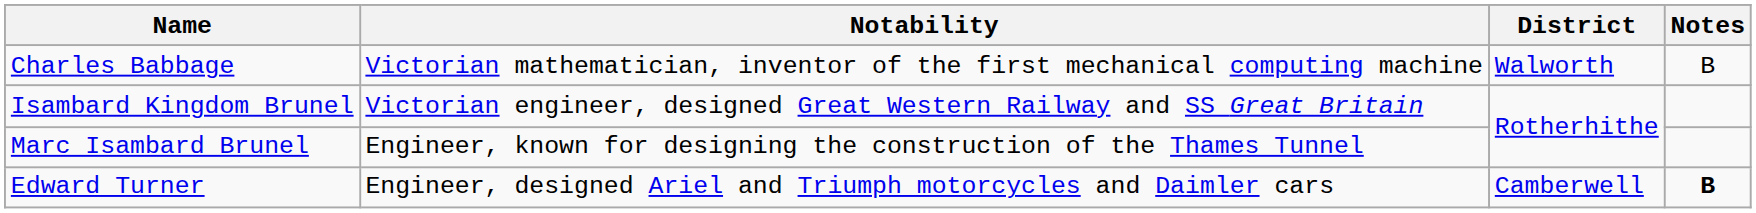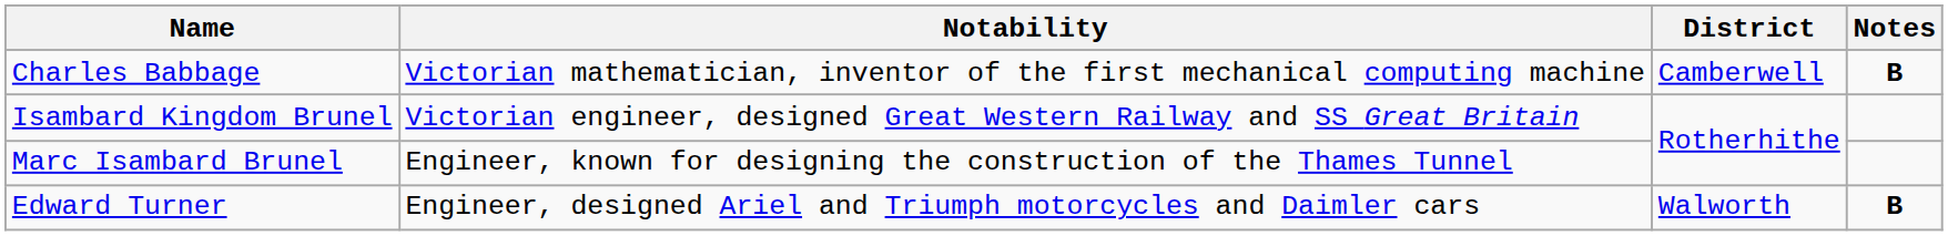 <table class="wikitable sortable">
 <tr>
 <th width=>Name</th>
 <th width=>Notability</th>
 <th width=>District </th>
 <th width=>Notes </th>
 </tr>
 <tr>
 <td><a href='#'>Charles Babbage</a></td>
 <td><a href='#'>Victorian</a> mathematician, inventor of the first mechanical <a href='#'>computing</a> machine</td>
-<td><a href='#'>Walworth</a></td>
-<td style="text-align:center;">B</td>
+<td><a href='#'>Camberwell</a></td>
+<td style="text-align:center;"><strong>B</strong></td>
 </tr>
 <tr>
 <td><a href='#'>Isambard Kingdom Brunel</a></td>
 <td><a href='#'>Victorian</a> engineer, designed <a href='#'>Great Western Railway</a> and <a href='#'>SS <em>Great Britain</em></a></td>
 <td rowspan=2><a href='#'>Rotherhithe</a></td>
 <td style="text-align:center;"></td>
 </tr>
 <tr>
 <td><a href='#'>Marc Isambard Brunel</a></td>
 <td>Engineer, known for designing the construction of the <a href='#'>Thames Tunnel</a></td>
 <td style="text-align:center;"></td>
 </tr>
 <tr>
 <td><a href='#'>Edward Turner</a></td>
 <td>Engineer, designed <a href='#'>Ariel</a> and <a href='#'>Triumph motorcycles</a> and <a href='#'>Daimler</a> cars</td>
-<td><a href='#'>Camberwell</a></td>
+<td><a href='#'>Walworth</a></td>
 <td style="text-align:center;"><strong>B </strong></td>
 </tr>
 </table>
